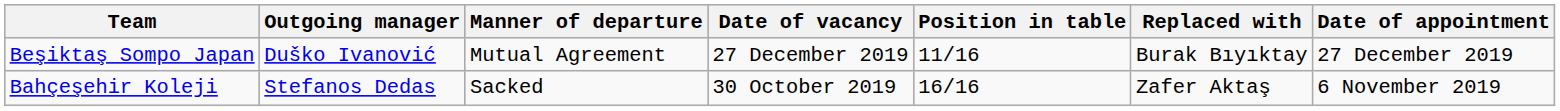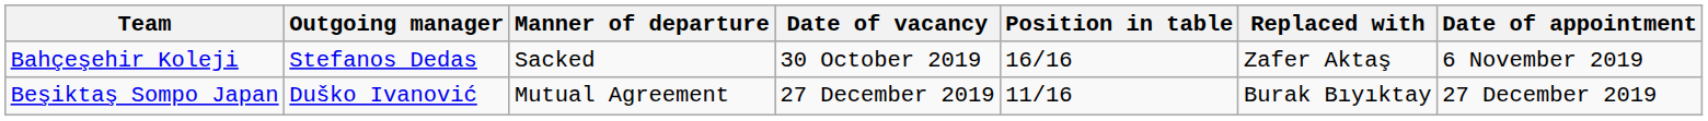 <table class="wikitable sortable">
 <tr>
 <th>Team</th>
 <th>Outgoing manager</th>
 <th>Manner of departure</th>
 <th>Date of vacancy</th>
 <th>Position in table</th>
 <th>Replaced with</th>
 <th>Date of appointment</th>
 </tr>
 <tr>
+<td><a href='#'>Bahçeşehir Koleji</a></td>
+<td> <a href='#'>Stefanos Dedas</a></td>
+<td>Sacked</td>
+<td>30 October 2019 </td>
+<td>16/16</td>
+<td> Zafer Aktaş</td>
+<td>6 November 2019 </td>
+</tr>
+<tr>
 <td><a href='#'>Beşiktaş Sompo Japan</a></td>
 <td> <a href='#'>Duško Ivanović</a></td>
 <td>Mutual Agreement</td>
 <td>27 December 2019 </td>
 <td>11/16</td>
 <td> Burak Bıyıktay</td>
 <td>27 December 2019 </td>
 </tr>
-<tr>
-<td><a href='#'>Bahçeşehir Koleji</a></td>
-<td> <a href='#'>Stefanos Dedas</a></td>
-<td>Sacked</td>
-<td>30 October 2019 </td>
-<td>16/16</td>
-<td> Zafer Aktaş</td>
-<td>6 November 2019 </td>
-</tr>
 </table>
